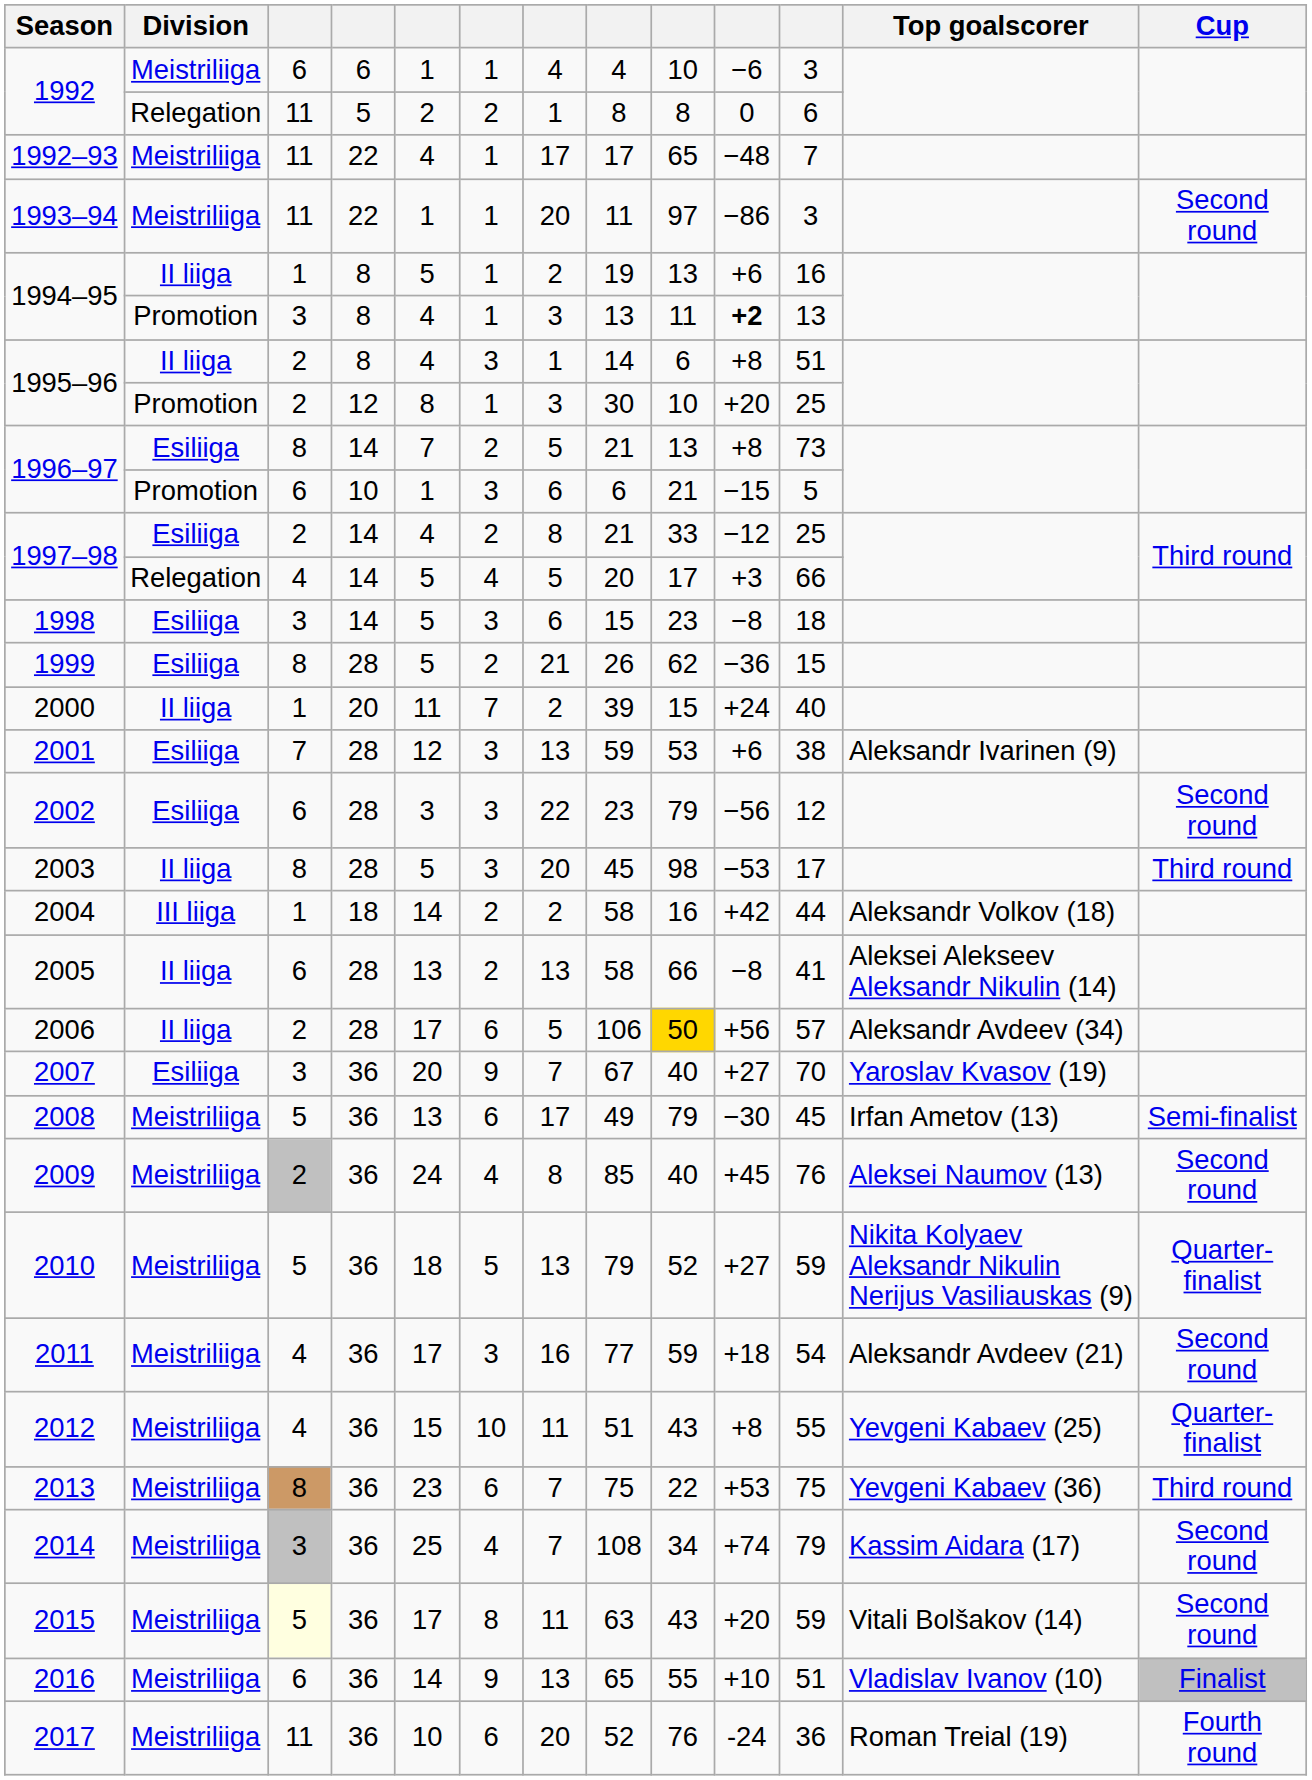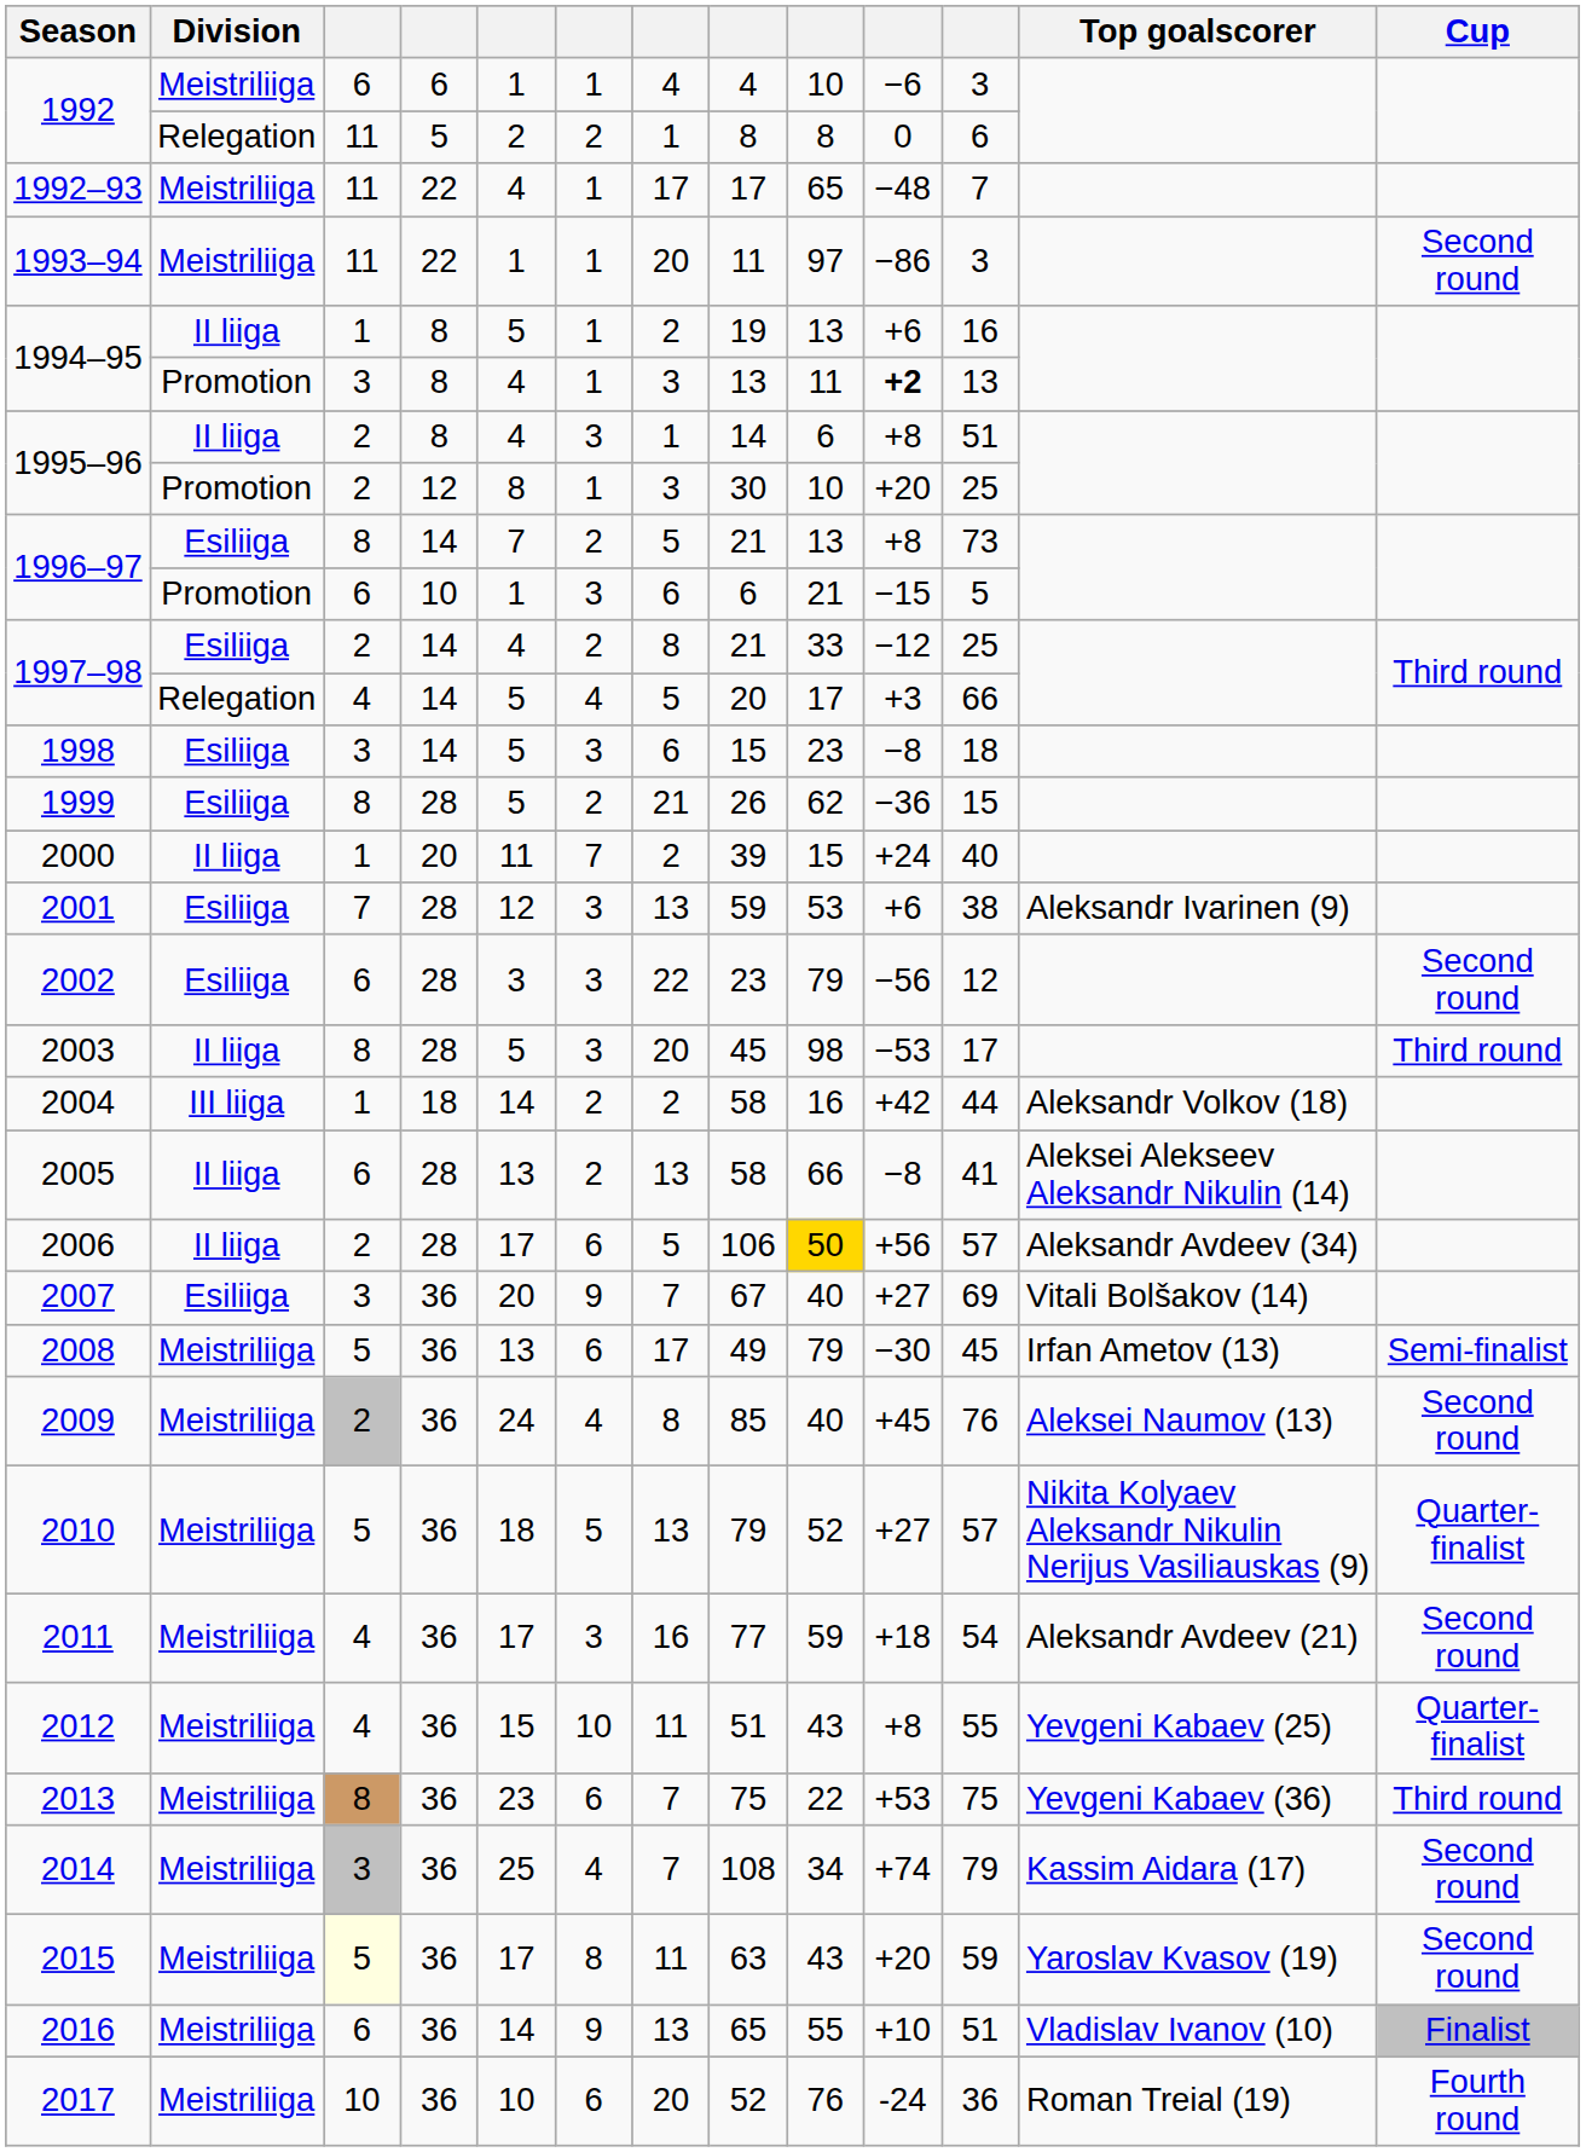 <table class="wikitable collapsible collapsed">
 <tr>
 <th>Season</th>
 <th>Division</th>
 <th width=30px></th>
 <th width=30px></th>
 <th width=30px></th>
 <th width=30px></th>
 <th width=30px></th>
 <th width=30px></th>
 <th width=30px></th>
 <th width=30px></th>
 <th width=30px></th>
 <th>Top goalscorer</th>
 <th width=90px><a href='#'>Cup</a></th>
 </tr>
 <tr align=center>
 <td rowspan=2><a href='#'>1992</a></td>
 <td><a href='#'>Meistriliiga</a></td>
 <td>6</td>
 <td>6</td>
 <td>1</td>
 <td>1</td>
 <td>4</td>
 <td>4</td>
 <td>10</td>
 <td>−6</td>
 <td>3</td>
 <td rowspan=2></td>
 <td rowspan=2></td>
 </tr>
 <tr align=center>
 <td>Relegation</td>
 <td>11</td>
 <td>5</td>
 <td>2</td>
 <td>2</td>
 <td>1</td>
 <td>8</td>
 <td>8</td>
 <td>0</td>
 <td>6</td>
 </tr>
 <tr align=center>
 <td><a href='#'>1992–93</a></td>
 <td><a href='#'>Meistriliiga</a></td>
 <td>11</td>
 <td>22</td>
 <td>4</td>
 <td>1</td>
 <td>17</td>
 <td>17</td>
 <td>65</td>
 <td>−48</td>
 <td>7</td>
 <td></td>
 <td></td>
 </tr>
 <tr align=center>
 <td><a href='#'>1993–94</a></td>
 <td><a href='#'>Meistriliiga</a></td>
 <td>11</td>
 <td>22</td>
 <td>1</td>
 <td>1</td>
 <td>20</td>
 <td>11</td>
 <td>97</td>
 <td>−86</td>
 <td>3</td>
 <td></td>
 <td><a href='#'>Second round</a></td>
 </tr>
 <tr align=center>
 <td rowspan=2>1994–95</td>
 <td><a href='#'>II liiga</a></td>
 <td>1</td>
 <td>8</td>
 <td>5</td>
 <td>1</td>
 <td>2</td>
 <td>19</td>
 <td>13</td>
 <td>+6</td>
 <td>16</td>
 <td rowspan=2></td>
 <td rowspan=2></td>
 </tr>
 <tr align=center>
 <td>Promotion</td>
 <td>3</td>
 <td>8</td>
 <td>4</td>
 <td>1</td>
 <td>3</td>
 <td>13</td>
 <td>11</td>
 <td><strong>+2</strong></td>
 <td>13</td>
 </tr>
 <tr align=center>
 <td rowspan=2>1995–96</td>
 <td><a href='#'>II liiga</a></td>
 <td>2</td>
 <td>8</td>
 <td>4</td>
 <td>3</td>
 <td>1</td>
 <td>14</td>
 <td>6</td>
 <td>+8</td>
 <td>51</td>
 <td rowspan=2></td>
 <td rowspan=2></td>
 </tr>
 <tr align=center>
 <td>Promotion</td>
 <td>2</td>
 <td>12</td>
 <td>8</td>
 <td>1</td>
 <td>3</td>
 <td>30</td>
 <td>10</td>
 <td>+20</td>
 <td>25</td>
 </tr>
 <tr align=center>
 <td rowspan=2><a href='#'>1996–97</a></td>
 <td><a href='#'>Esiliiga</a></td>
 <td>8</td>
 <td>14</td>
 <td>7</td>
 <td>2</td>
 <td>5</td>
 <td>21</td>
 <td>13</td>
 <td>+8</td>
 <td>73</td>
 <td rowspan=2></td>
 <td rowspan=2></td>
 </tr>
 <tr align=center>
 <td>Promotion</td>
 <td>6</td>
 <td>10</td>
 <td>1</td>
 <td>3</td>
 <td>6</td>
 <td>6</td>
 <td>21</td>
 <td>−15</td>
 <td>5</td>
 </tr>
 <tr align=center>
 <td rowspan=2><a href='#'>1997–98</a></td>
 <td><a href='#'>Esiliiga</a></td>
 <td>2</td>
 <td>14</td>
 <td>4</td>
 <td>2</td>
 <td>8</td>
 <td>21</td>
 <td>33</td>
 <td>−12</td>
 <td>25</td>
 <td rowspan=2></td>
 <td rowspan=2><a href='#'>Third round</a></td>
 </tr>
 <tr align=center>
 <td>Relegation</td>
 <td>4</td>
 <td>14</td>
 <td>5</td>
 <td>4</td>
 <td>5</td>
 <td>20</td>
 <td>17</td>
 <td>+3</td>
 <td>66</td>
 </tr>
 <tr align=center>
 <td><a href='#'>1998</a></td>
 <td><a href='#'>Esiliiga</a></td>
 <td>3</td>
 <td>14</td>
 <td>5</td>
 <td>3</td>
 <td>6</td>
 <td>15</td>
 <td>23</td>
 <td>−8</td>
 <td>18</td>
 <td></td>
 <td></td>
 </tr>
 <tr align=center>
 <td><a href='#'>1999</a></td>
 <td><a href='#'>Esiliiga</a></td>
 <td>8</td>
 <td>28</td>
 <td>5</td>
 <td>2</td>
 <td>21</td>
 <td>26</td>
 <td>62</td>
 <td>−36</td>
 <td>15</td>
 <td></td>
 <td></td>
 </tr>
 <tr align=center>
 <td>2000</td>
 <td><a href='#'>II liiga</a></td>
 <td>1</td>
 <td>20</td>
 <td>11</td>
 <td>7</td>
 <td>2</td>
 <td>39</td>
 <td>15</td>
 <td>+24</td>
 <td>40</td>
 <td></td>
 <td></td>
 </tr>
 <tr align=center>
 <td><a href='#'>2001</a></td>
 <td><a href='#'>Esiliiga</a></td>
 <td>7</td>
 <td>28</td>
 <td>12</td>
 <td>3</td>
 <td>13</td>
 <td>59</td>
 <td>53</td>
 <td>+6</td>
 <td>38</td>
 <td align=left> Aleksandr Ivarinen (9)</td>
 <td></td>
 </tr>
 <tr align=center>
 <td><a href='#'>2002</a></td>
 <td><a href='#'>Esiliiga</a></td>
 <td>6</td>
 <td>28</td>
 <td>3</td>
 <td>3</td>
 <td>22</td>
 <td>23</td>
 <td>79</td>
 <td>−56</td>
 <td>12</td>
 <td></td>
 <td><a href='#'>Second round</a></td>
 </tr>
 <tr align=center>
 <td>2003</td>
 <td><a href='#'>II liiga</a></td>
 <td>8</td>
 <td>28</td>
 <td>5</td>
 <td>3</td>
 <td>20</td>
 <td>45</td>
 <td>98</td>
 <td>−53</td>
 <td>17</td>
 <td></td>
 <td><a href='#'>Third round</a></td>
 </tr>
 <tr align=center>
 <td>2004</td>
 <td><a href='#'>III liiga</a></td>
 <td>1</td>
 <td>18</td>
 <td>14</td>
 <td>2</td>
 <td>2</td>
 <td>58</td>
 <td>16</td>
 <td>+42</td>
 <td>44</td>
 <td align=left> Aleksandr Volkov (18)</td>
 <td></td>
 </tr>
 <tr align=center>
 <td>2005</td>
 <td><a href='#'>II liiga</a></td>
 <td>6</td>
 <td>28</td>
 <td>13</td>
 <td>2</td>
 <td>13</td>
 <td>58</td>
 <td>66</td>
 <td>−8</td>
 <td>41</td>
 <td align=left> Aleksei Alekseev<br> <a href='#'>Aleksandr Nikulin</a> (14)</td>
 <td></td>
 </tr>
 <tr align=center>
 <td>2006</td>
 <td><a href='#'>II liiga</a></td>
 <td>2</td>
 <td>28</td>
 <td>17</td>
 <td>6</td>
 <td>5</td>
 <td>106</td>
 <td style="background: gold;">50</td>
 <td>+56</td>
 <td>57</td>
 <td align=left> Aleksandr Avdeev (34)</td>
 <td></td>
 </tr>
 <tr align=center>
 <td><a href='#'>2007</a></td>
 <td><a href='#'>Esiliiga</a></td>
 <td>3</td>
 <td>36</td>
 <td>20</td>
 <td>9</td>
 <td>7</td>
 <td>67</td>
 <td>40</td>
 <td>+27</td>
-<td>70</td>
-<td align=left> <a href='#'>Yaroslav Kvasov</a> (19)</td>
+<td>69</td>
+<td align=left> Vitali Bolšakov (14)</td>
 <td></td>
 </tr>
 <tr align=center>
 <td><a href='#'>2008</a></td>
 <td><a href='#'>Meistriliiga</a></td>
 <td>5</td>
 <td>36</td>
 <td>13</td>
 <td>6</td>
 <td>17</td>
 <td>49</td>
 <td>79</td>
 <td>−30</td>
 <td>45</td>
 <td align=left> Irfan Ametov (13)</td>
 <td><a href='#'>Semi-finalist</a></td>
 </tr>
 <tr align=center>
 <td><a href='#'>2009</a></td>
 <td><a href='#'>Meistriliiga</a></td>
 <td bgcolor=silver>2</td>
 <td>36</td>
 <td>24</td>
 <td>4</td>
 <td>8</td>
 <td>85</td>
 <td>40</td>
 <td>+45</td>
 <td>76</td>
 <td align=left> <a href='#'>Aleksei Naumov</a> (13)</td>
 <td><a href='#'>Second round</a></td>
 </tr>
 <tr align=center>
 <td><a href='#'>2010</a></td>
 <td><a href='#'>Meistriliiga</a></td>
 <td>5</td>
 <td>36</td>
 <td>18</td>
 <td>5</td>
 <td>13</td>
 <td>79</td>
 <td>52</td>
 <td>+27</td>
-<td>59</td>
+<td>57</td>
 <td align=left> <a href='#'>Nikita Kolyaev</a><br> <a href='#'>Aleksandr Nikulin</a><br> <a href='#'>Nerijus Vasiliauskas</a> (9)</td>
 <td><a href='#'>Quarter-finalist</a></td>
 </tr>
 <tr align=center>
 <td><a href='#'>2011</a></td>
 <td><a href='#'>Meistriliiga</a></td>
 <td>4</td>
 <td>36</td>
 <td>17</td>
 <td>3</td>
 <td>16</td>
 <td>77</td>
 <td>59</td>
 <td>+18</td>
 <td>54</td>
 <td align=left> Aleksandr Avdeev (21)</td>
 <td><a href='#'>Second round</a></td>
 </tr>
 <tr align=center>
 <td><a href='#'>2012</a></td>
 <td><a href='#'>Meistriliiga</a></td>
 <td>4</td>
 <td>36</td>
 <td>15</td>
 <td>10</td>
 <td>11</td>
 <td>51</td>
 <td>43</td>
 <td>+8</td>
 <td>55</td>
 <td align=left> <a href='#'>Yevgeni Kabaev</a> (25)</td>
 <td><a href='#'>Quarter-finalist</a></td>
 </tr>
 <tr align=center>
 <td><a href='#'>2013</a></td>
 <td><a href='#'>Meistriliiga</a></td>
 <td bgcolor=#CC9966>8</td>
 <td>36</td>
 <td>23</td>
 <td>6</td>
 <td>7</td>
 <td>75</td>
 <td>22</td>
 <td>+53</td>
 <td>75</td>
 <td align=left> <a href='#'>Yevgeni Kabaev</a> (36)</td>
 <td><a href='#'>Third round</a></td>
 </tr>
 <tr align=center>
 <td><a href='#'>2014</a></td>
 <td><a href='#'>Meistriliiga</a></td>
 <td bgcolor=silver>3</td>
 <td>36</td>
 <td>25</td>
 <td>4</td>
 <td>7</td>
 <td>108</td>
 <td>34</td>
 <td>+74</td>
 <td>79</td>
 <td align=left> <a href='#'>Kassim Aidara</a> (17)</td>
 <td><a href='#'>Second round</a></td>
 </tr>
 <tr align=center>
 <td><a href='#'>2015</a></td>
 <td><a href='#'>Meistriliiga</a></td>
 <td style="background: lightyellow;">5</td>
 <td>36</td>
 <td>17</td>
 <td>8</td>
 <td>11</td>
 <td>63</td>
 <td>43</td>
 <td>+20</td>
 <td>59</td>
-<td align=left> Vitali Bolšakov (14)</td>
+<td align=left> <a href='#'>Yaroslav Kvasov</a> (19)</td>
 <td><a href='#'>Second round</a></td>
 </tr>
 <tr align=center>
 <td><a href='#'>2016</a></td>
 <td><a href='#'>Meistriliiga</a></td>
 <td>6</td>
 <td>36</td>
 <td>14</td>
 <td>9</td>
 <td>13</td>
 <td>65</td>
 <td>55</td>
 <td>+10</td>
 <td>51</td>
 <td align=left> <a href='#'>Vladislav Ivanov</a> (10)</td>
 <td bgcolor=silver><a href='#'>Finalist</a></td>
 </tr>
 <tr align=center>
 <td><a href='#'>2017</a></td>
 <td><a href='#'>Meistriliiga</a></td>
-<td>11</td>
+<td>10</td>
 <td>36</td>
 <td>10</td>
 <td>6</td>
 <td>20</td>
 <td>52</td>
 <td>76</td>
 <td>-24</td>
 <td>36</td>
 <td align=left> Roman Treial (19)</td>
 <td><a href='#'>Fourth round</a></td>
 </tr>
 </table>
